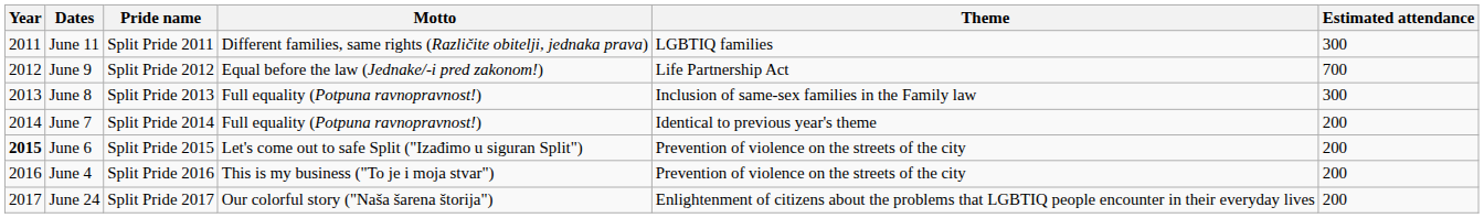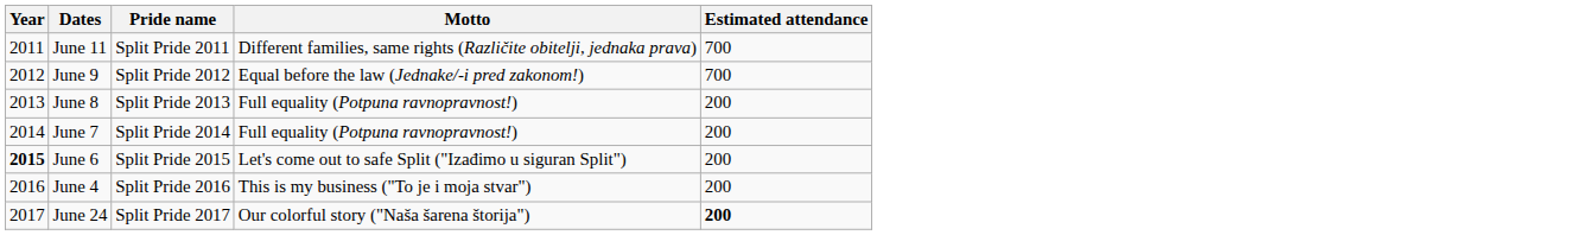 <table class="wikitable">
 <tr>
 <th>Year</th>
 <th>Dates</th>
 <th>Pride name</th>
 <th>Motto</th>
-<th>Theme</th>
 <th>Estimated attendance</th>
 </tr>
 <tr>
 <td>2011</td>
 <td>June 11</td>
 <td>Split Pride 2011</td>
 <td>Different families, same rights (<em>Različite obitelji, jednaka prava</em>)</td>
-<td>LGBTIQ families</td>
-<td>300</td>
+<td>700</td>
 </tr>
 <tr>
 <td>2012</td>
 <td>June 9</td>
 <td>Split Pride 2012</td>
 <td>Equal before the law (<em>Jednake/-i pred zakonom!</em>)</td>
-<td>Life Partnership Act</td>
 <td>700</td>
 </tr>
 <tr>
 <td>2013</td>
 <td>June 8</td>
 <td>Split Pride 2013</td>
 <td>Full equality (<em>Potpuna ravnopravnost!</em>)</td>
-<td>Inclusion of same-sex families in the Family law</td>
-<td>300</td>
+<td>200</td>
 </tr>
 <tr>
 <td>2014</td>
 <td>June 7</td>
 <td>Split Pride 2014</td>
 <td>Full equality (<em>Potpuna ravnopravnost!</em>)</td>
-<td>Identical to previous year's theme</td>
 <td>200</td>
 </tr>
 <tr>
 <td><strong>2015</strong></td>
 <td>June 6</td>
 <td>Split Pride 2015</td>
 <td>Let's come out to safe Split ("Izađimo u siguran Split")</td>
-<td>Prevention of violence on the streets of the city</td>
 <td>200</td>
 </tr>
 <tr>
 <td>2016</td>
 <td>June 4</td>
 <td>Split Pride 2016</td>
 <td>This is my business ("To je i moja stvar")</td>
-<td>Prevention of violence on the streets of the city</td>
 <td>200</td>
 </tr>
 <tr>
 <td>2017</td>
 <td>June 24</td>
 <td>Split Pride 2017</td>
 <td>Our colorful story ("Naša šarena štorija")</td>
-<td>Enlightenment of citizens about the problems that LGBTIQ people encounter in their everyday lives</td>
-<td>200</td>
+<td><strong>200</strong></td>
 </tr>
 </table>
